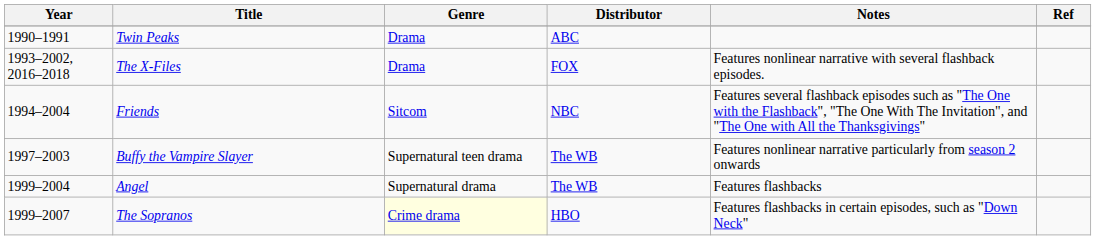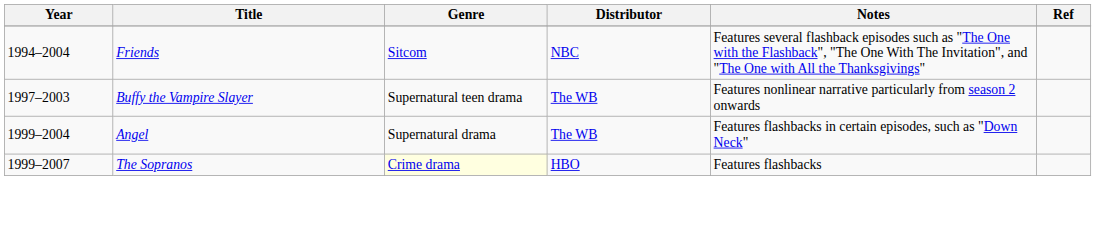 <table class="wikitable sortable" style="width:100%; font-size:100%;">
 <tr>
 <th style="width:10%;">Year</th>
 <th style="width:25%;">Title</th>
 <th style="width:15%;">Genre</th>
 <th style="width:15%;">Distributor</th>
 <th style="width:30%;">Notes</th>
 <th style="width:5%;">Ref</th>
 </tr>
 <tr>
-</tr>
-<tr>
-<td>1990–1991</td>
-<td><em><a href='#'>Twin Peaks</a></em></td>
-<td><a href='#'>Drama</a></td>
-<td><a href='#'>ABC</a></td>
-<td></td>
-<td></td>
-</tr>
-<tr>
-<td>1993–2002, 2016–2018</td>
-<td><em><a href='#'>The X-Files</a></em></td>
-<td><a href='#'>Drama</a></td>
-<td><a href='#'>FOX</a></td>
-<td>Features nonlinear narrative with several flashback episodes.</td>
-<td></td>
 </tr>
 <tr>
 <td>1994–2004</td>
 <td><em><a href='#'>Friends</a></em></td>
 <td><a href='#'>Sitcom</a></td>
 <td><a href='#'>NBC</a></td>
 <td>Features several flashback episodes such as "<a href='#'>The One with the Flashback</a>", "The One With The Invitation", and "<a href='#'>The One with All the Thanksgivings</a>"</td>
 <td></td>
 </tr>
 <tr>
 <td>1997–2003</td>
 <td><em><a href='#'>Buffy the Vampire Slayer</a></em></td>
 <td>Supernatural teen drama</td>
 <td><a href='#'>The WB</a></td>
 <td>Features nonlinear narrative particularly from <a href='#'>season 2</a> onwards</td>
 <td></td>
 </tr>
 <tr>
 <td>1999–2004</td>
 <td><em><a href='#'>Angel</a></em></td>
 <td>Supernatural drama</td>
 <td><a href='#'>The WB</a></td>
-<td>Features flashbacks</td>
+<td>Features flashbacks in certain episodes, such as "<a href='#'>Down Neck</a>"</td>
 <td></td>
 </tr>
 <tr>
 <td>1999–2007</td>
 <td><em><a href='#'>The Sopranos</a></em></td>
 <td style="background: lightyellow;"><a href='#'>Crime drama</a></td>
 <td><a href='#'>HBO</a></td>
-<td>Features flashbacks in certain episodes, such as "<a href='#'>Down Neck</a>"</td>
+<td>Features flashbacks</td>
 <td></td>
 </tr>
 </table>
